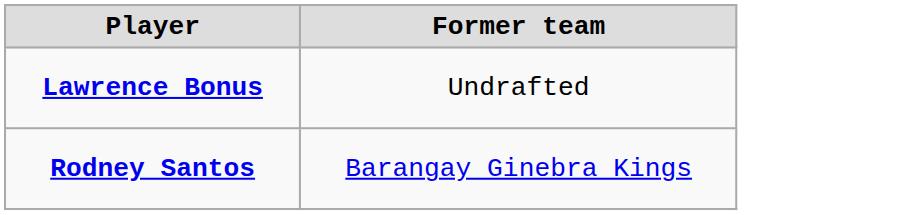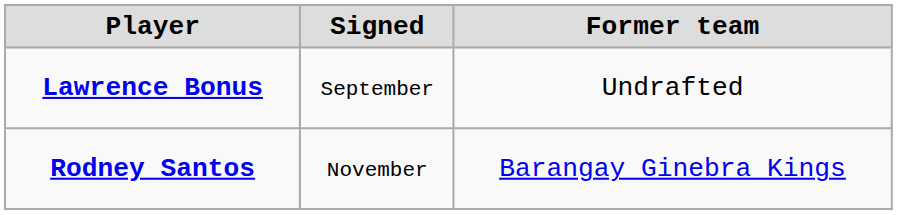 <table class="wikitable" style="text-align: center">
 <tr align="center" bgcolor="#dddddd">
 <td style="width:140px"><strong>Player</strong></td>
+<td style="width:70px"><strong>Signed</strong></td>
 <td style="width:210px"><strong>Former team</strong></td>
 </tr>
 <tr style="height:40px">
 <td><strong><a href='#'>Lawrence Bonus</a></strong></td>
+<td style="font-size: 80%">September</td>
 <td>Undrafted</td>
 </tr>
 <tr style="height:40px">
 <td><strong><a href='#'>Rodney Santos</a></strong></td>
+<td style="font-size: 80%">November</td>
 <td><a href='#'>Barangay Ginebra Kings</a></td>
 </tr>
 </table>
